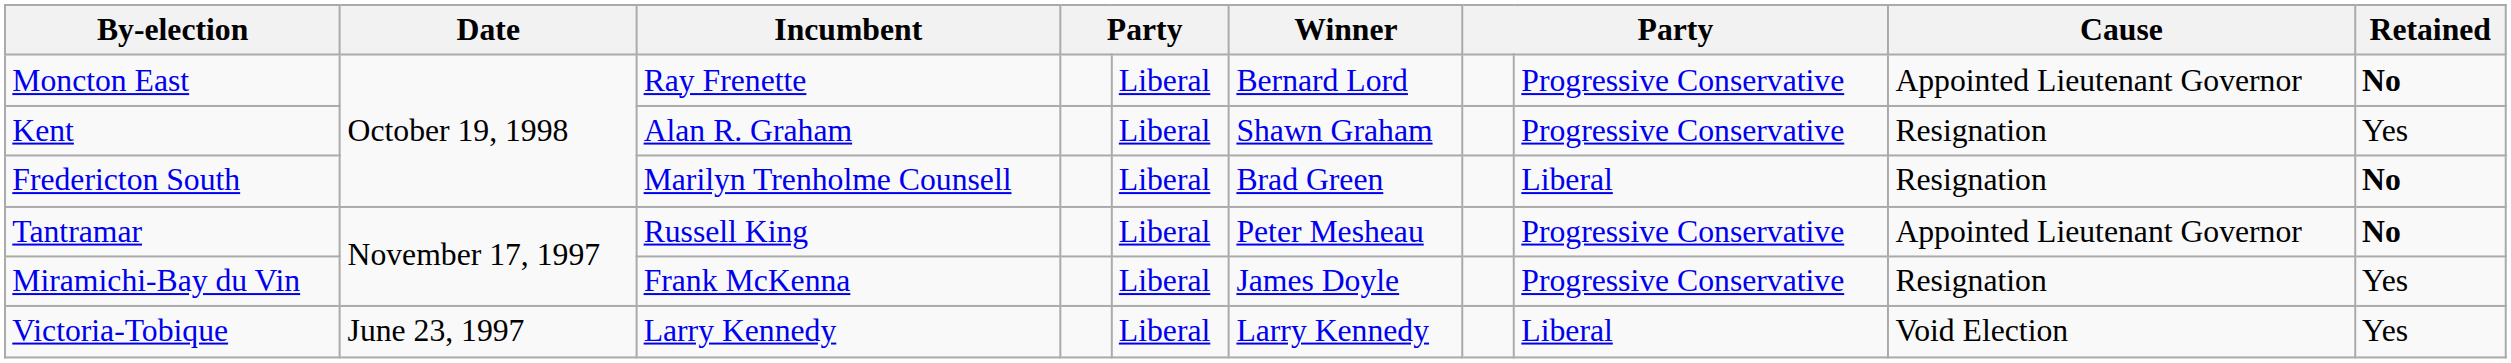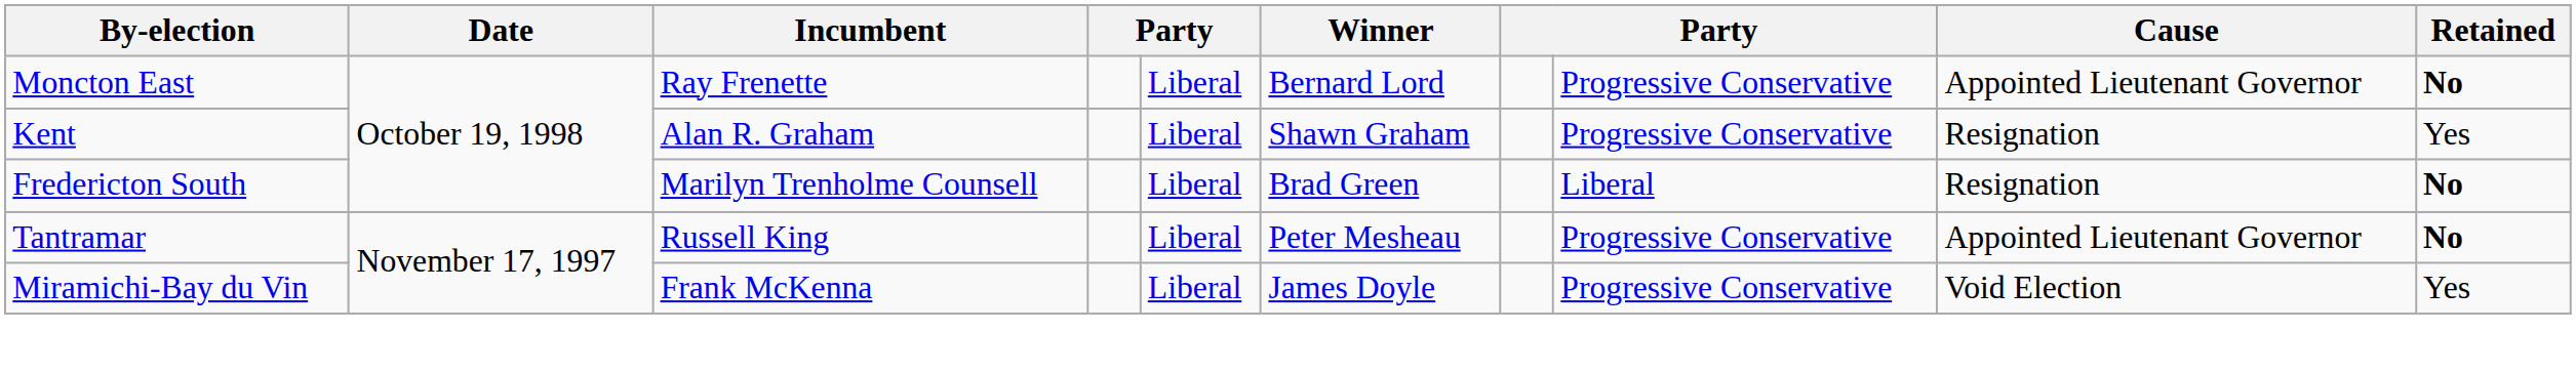 <table class=wikitable style="width:100%">
 <tr>
 <th>By-election</th>
 <th>Date</th>
 <th>Incumbent</th>
 <th colspan=2>Party</th>
 <th>Winner</th>
 <th colspan=2>Party</th>
 <th>Cause</th>
 <th>Retained</th>
 </tr>
 <tr>
 <td><a href='#'>Moncton East</a></td>
 <td rowspan="3">October 19, 1998</td>
 <td><a href='#'>Ray Frenette</a></td>
 <td>    </td>
 <td><a href='#'>Liberal</a></td>
 <td><a href='#'>Bernard Lord</a></td>
 <td>    </td>
 <td><a href='#'>Progressive Conservative</a></td>
 <td>Appointed Lieutenant Governor</td>
 <td><strong>No</strong></td>
 </tr>
 <tr>
 <td><a href='#'>Kent</a></td>
 <td><a href='#'>Alan R. Graham</a></td>
 <td>    </td>
 <td><a href='#'>Liberal</a></td>
 <td><a href='#'>Shawn Graham</a></td>
 <td>    </td>
 <td><a href='#'>Progressive Conservative</a></td>
 <td>Resignation</td>
 <td>Yes</td>
 </tr>
 <tr>
 <td><a href='#'>Fredericton South</a></td>
 <td><a href='#'>Marilyn Trenholme Counsell</a></td>
 <td>    </td>
 <td><a href='#'>Liberal</a></td>
 <td><a href='#'>Brad Green</a></td>
 <td>    </td>
 <td><a href='#'>Liberal</a></td>
 <td>Resignation</td>
 <td><strong>No</strong></td>
 </tr>
 <tr>
 <td><a href='#'>Tantramar</a></td>
 <td rowspan="2">November 17, 1997</td>
 <td><a href='#'>Russell King</a></td>
 <td>    </td>
 <td><a href='#'>Liberal</a></td>
 <td><a href='#'>Peter Mesheau</a></td>
 <td>    </td>
 <td><a href='#'>Progressive Conservative</a></td>
 <td>Appointed Lieutenant Governor</td>
 <td><strong>No</strong></td>
 </tr>
 <tr>
 <td><a href='#'>Miramichi-Bay du Vin</a></td>
 <td><a href='#'>Frank McKenna</a></td>
 <td>    </td>
 <td><a href='#'>Liberal</a></td>
 <td><a href='#'>James Doyle</a></td>
 <td>    </td>
 <td><a href='#'>Progressive Conservative</a></td>
-<td>Resignation</td>
-<td>Yes</td>
-</tr>
-<tr>
-<td><a href='#'>Victoria-Tobique</a></td>
-<td>June 23, 1997</td>
-<td><a href='#'>Larry Kennedy</a></td>
-<td>    </td>
-<td><a href='#'>Liberal</a></td>
-<td><a href='#'>Larry Kennedy</a></td>
-<td>    </td>
-<td><a href='#'>Liberal</a></td>
 <td>Void Election</td>
 <td>Yes</td>
 </tr>
 </table>
